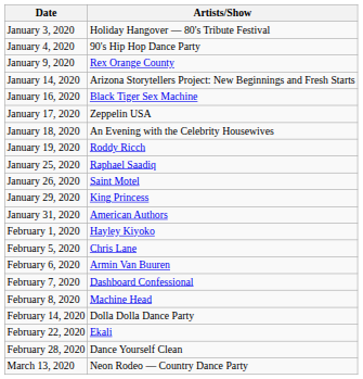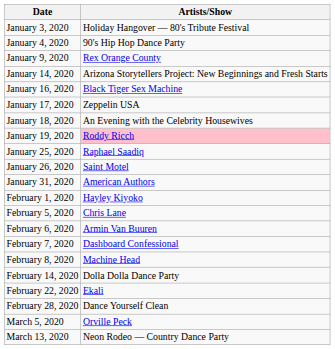 <table class="wikitable">
 <tr>
 <th>Date</th>
 <th>Artists/Show</th>
 </tr>
 <tr>
 <td>January 3, 2020</td>
 <td>Holiday Hangover — 80's Tribute Festival</td>
 </tr>
 <tr>
 <td>January 4, 2020</td>
 <td>90's Hip Hop Dance Party</td>
 </tr>
 <tr>
 <td>January 9, 2020</td>
 <td><a href='#'>Rex Orange County</a></td>
 </tr>
 <tr>
 <td>January 14, 2020</td>
 <td>Arizona Storytellers Project: New Beginnings and Fresh Starts</td>
 </tr>
 <tr>
 <td>January 16, 2020</td>
 <td><a href='#'>Black Tiger Sex Machine</a></td>
 </tr>
 <tr>
 <td>January 17, 2020</td>
 <td>Zeppelin USA</td>
 </tr>
 <tr>
 <td>January 18, 2020</td>
 <td>An Evening with the Celebrity Housewives</td>
 </tr>
 <tr>
 <td>January 19, 2020</td>
-<td><a href='#'>Roddy Ricch</a></td>
+<td style="background: pink;"><a href='#'>Roddy Ricch</a></td>
 </tr>
 <tr>
 <td>January 25, 2020</td>
 <td><a href='#'>Raphael Saadiq</a></td>
 </tr>
 <tr>
 <td>January 26, 2020</td>
 <td><a href='#'>Saint Motel</a></td>
-</tr>
-<tr>
-<td>January 29, 2020</td>
-<td><a href='#'>King Princess</a></td>
 </tr>
 <tr>
 <td>January 31, 2020</td>
 <td><a href='#'>American Authors</a></td>
 </tr>
 <tr>
 <td>February 1, 2020</td>
 <td><a href='#'>Hayley Kiyoko</a></td>
 </tr>
 <tr>
 <td>February 5, 2020</td>
 <td><a href='#'>Chris Lane</a></td>
 </tr>
 <tr>
 <td>February 6, 2020</td>
 <td><a href='#'>Armin Van Buuren</a></td>
 </tr>
 <tr>
 <td>February 7, 2020</td>
 <td><a href='#'>Dashboard Confessional</a></td>
 </tr>
 <tr>
 <td>February 8, 2020</td>
 <td><a href='#'>Machine Head</a></td>
 </tr>
 <tr>
 <td>February 14, 2020</td>
 <td>Dolla Dolla Dance Party</td>
 </tr>
 <tr>
 <td>February 22, 2020</td>
 <td><a href='#'>Ekali</a></td>
 </tr>
 <tr>
 <td>February 28, 2020</td>
 <td>Dance Yourself Clean</td>
 </tr>
 <tr>
+<td>March 5, 2020</td>
+<td><a href='#'>Orville Peck</a></td>
+</tr>
+<tr>
 <td>March 13, 2020</td>
 <td>Neon Rodeo — Country Dance Party</td>
 </tr>
 </table>
